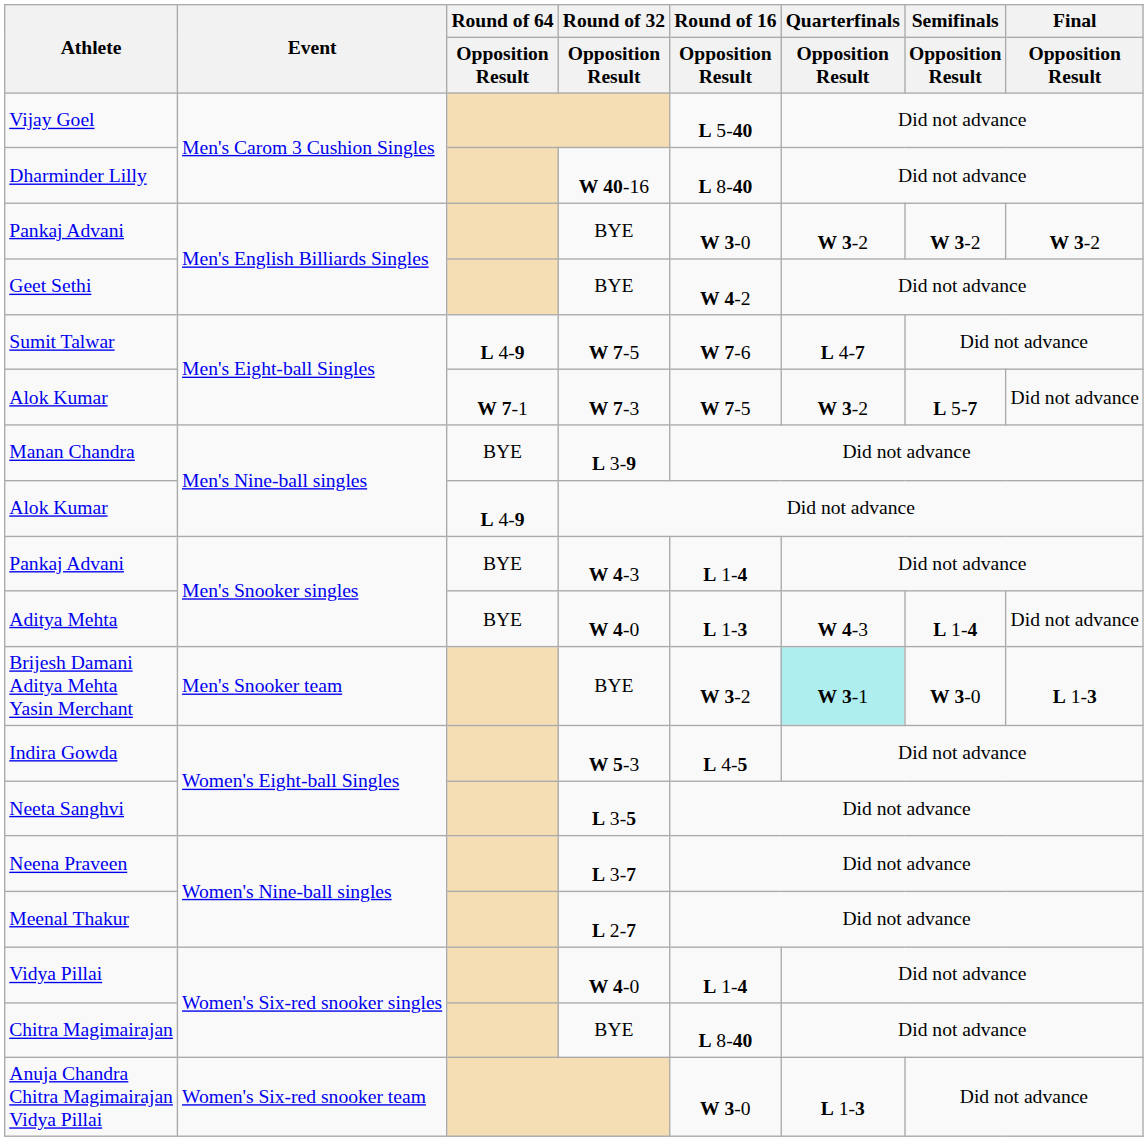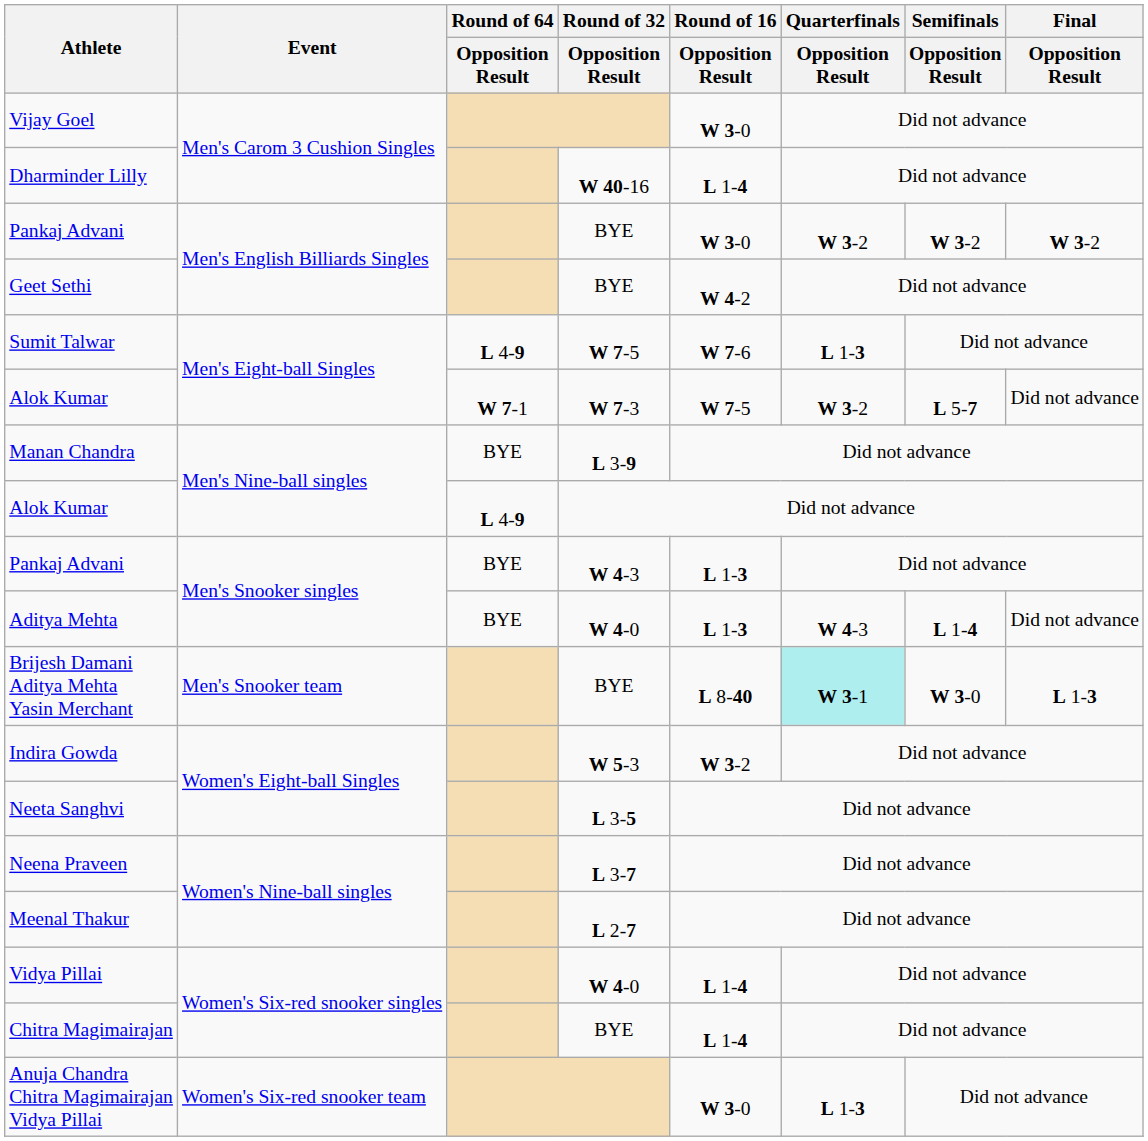 <table class=wikitable style="font-size:90%">
 <tr>
 <th rowspan=2>Athlete</th>
 <th rowspan=2>Event</th>
 <th>Round of 64</th>
 <th>Round of 32</th>
 <th>Round of 16</th>
 <th>Quarterfinals</th>
 <th>Semifinals</th>
 <th>Final</th>
 </tr>
 <tr>
 <th>Opposition<br>Result</th>
 <th>Opposition<br>Result</th>
 <th>Opposition<br>Result</th>
 <th>Opposition<br>Result</th>
 <th>Opposition<br>Result</th>
 <th>Opposition<br>Result</th>
 </tr>
 <tr>
 <td><a href='#'>Vijay Goel</a></td>
 <td rowspan=2><a href='#'>Men's Carom 3 Cushion Singles</a></td>
 <td style="background:wheat;" colspan=2></td>
-<td align=center><br><strong>L</strong> 5-<strong>40</strong></td>
+<td align=center><br><strong>W</strong> <strong>3</strong>-0</td>
 <td style="text-align:center;" colspan="7">Did not advance</td>
 </tr>
 <tr>
 <td><a href='#'>Dharminder Lilly</a></td>
 <td style="background:wheat;"></td>
 <td align=center><br><strong>W</strong> <strong>40</strong>-16</td>
-<td align=center><br><strong>L</strong> 8-<strong>40</strong></td>
+<td align=center><br><strong>L</strong> 1-<strong>4</strong></td>
 <td style="text-align:center;" colspan="7">Did not advance</td>
 </tr>
 <tr>
 <td><a href='#'>Pankaj Advani</a></td>
 <td rowspan=2><a href='#'>Men's English Billiards Singles</a></td>
 <td style="background:wheat;"></td>
 <td align=center>BYE</td>
 <td align=center><br><strong>W</strong> <strong>3</strong>-0</td>
 <td align=center><br><strong>W</strong> <strong>3</strong>-2</td>
 <td align=center><br><strong>W</strong> <strong>3</strong>-2</td>
 <td align=center><br><strong>W</strong> <strong>3</strong>-2<br></td>
 </tr>
 <tr>
 <td><a href='#'>Geet Sethi</a></td>
 <td style="background:wheat;"></td>
 <td align=center>BYE</td>
 <td align=center><br><strong>W</strong> <strong>4</strong>-2</td>
 <td style="text-align:center;" colspan="7">Did not advance</td>
 </tr>
 <tr>
 <td><a href='#'>Sumit Talwar</a></td>
 <td rowspan=2><a href='#'>Men's Eight-ball Singles</a></td>
 <td align=center><br><strong>L</strong> 4-<strong>9</strong></td>
 <td align=center><br><strong>W</strong> <strong>7</strong>-5</td>
 <td align=center><br><strong>W</strong> <strong>7</strong>-6</td>
-<td align=center><br><strong>L</strong> 4-<strong>7</strong></td>
+<td align=center><br><strong>L</strong> 1-<strong>3</strong></td>
 <td style="text-align:center;" colspan="7">Did not advance</td>
 </tr>
 <tr>
 <td><a href='#'>Alok Kumar</a></td>
 <td align=center><br><strong>W</strong> <strong>7</strong>-1</td>
 <td align=center><br><strong>W</strong> <strong>7</strong>-3</td>
 <td align=center><br><strong>W</strong> <strong>7</strong>-5</td>
 <td align=center><br><strong>W</strong> <strong>3</strong>-2</td>
 <td align=center><br><strong>L</strong> 5-<strong>7</strong><br></td>
 <td style="text-align:center;" colspan="7">Did not advance</td>
 </tr>
 <tr>
 <td><a href='#'>Manan Chandra</a></td>
 <td rowspan=2><a href='#'>Men's Nine-ball singles</a></td>
 <td align=center>BYE</td>
 <td align=center><br><strong>L</strong> 3-<strong>9</strong></td>
 <td style="text-align:center;" colspan="7">Did not advance</td>
 </tr>
 <tr>
 <td><a href='#'>Alok Kumar</a></td>
 <td align=center><br><strong>L</strong> 4-<strong>9</strong></td>
 <td style="text-align:center;" colspan="7">Did not advance</td>
 </tr>
 <tr>
 <td><a href='#'>Pankaj Advani</a></td>
 <td rowspan=2><a href='#'>Men's Snooker singles</a></td>
 <td align=center>BYE</td>
 <td align=center><br><strong>W</strong> <strong>4</strong>-3</td>
-<td align=center><br><strong>L</strong> 1-<strong>4</strong></td>
+<td align=center><br><strong>L</strong> 1-<strong>3</strong></td>
 <td style="text-align:center;" colspan="7">Did not advance</td>
 </tr>
 <tr>
 <td><a href='#'>Aditya Mehta</a></td>
 <td align=center>BYE</td>
 <td align=center><br><strong>W</strong> <strong>4</strong>-0</td>
 <td align=center><br><strong>L</strong> 1-<strong>3</strong></td>
 <td align=center><br><strong>W</strong> <strong>4</strong>-3</td>
 <td align=center><br><strong>L</strong> 1-<strong>4</strong><br></td>
 <td style="text-align:center;" colspan="7">Did not advance</td>
 </tr>
 <tr>
 <td><a href='#'>Brijesh Damani</a><br><a href='#'>Aditya Mehta</a><br><a href='#'>Yasin Merchant</a></td>
 <td><a href='#'>Men's Snooker team</a></td>
 <td style="background:wheat;"></td>
 <td align=center>BYE</td>
-<td align=center><br><strong>W</strong> <strong>3</strong>-2</td>
+<td align=center><br><strong>L</strong> 8-<strong>40</strong></td>
 <td align=center style="background: paleturquoise;"><br><strong>W</strong> <strong>3</strong>-1</td>
 <td align=center><br><strong>W</strong> <strong>3</strong>-0</td>
 <td align=center><br><strong>L</strong> 1-<strong>3</strong><br></td>
 </tr>
 <tr>
 <td><a href='#'>Indira Gowda</a></td>
 <td rowspan=2><a href='#'>Women's Eight-ball Singles</a></td>
 <td style="background:wheat;"></td>
 <td align=center><br><strong>W</strong> <strong>5</strong>-3</td>
-<td align=center><br><strong>L</strong> 4-<strong>5</strong></td>
+<td align=center><br><strong>W</strong> <strong>3</strong>-2</td>
 <td style="text-align:center;" colspan="7">Did not advance</td>
 </tr>
 <tr>
 <td><a href='#'>Neeta Sanghvi</a></td>
 <td style="background:wheat;"></td>
 <td align=center><br><strong>L</strong> 3-<strong>5</strong></td>
 <td style="text-align:center;" colspan="7">Did not advance</td>
 </tr>
 <tr>
 <td><a href='#'>Neena Praveen</a></td>
 <td rowspan=2><a href='#'>Women's Nine-ball singles</a></td>
 <td style="background:wheat;"></td>
 <td align=center><br><strong>L</strong> 3-<strong>7</strong></td>
 <td style="text-align:center;" colspan="7">Did not advance</td>
 </tr>
 <tr>
 <td><a href='#'>Meenal Thakur</a></td>
 <td style="background:wheat;"></td>
 <td align=center><br><strong>L</strong> 2-<strong>7</strong></td>
 <td style="text-align:center;" colspan="7">Did not advance</td>
 </tr>
 <tr>
 <td><a href='#'>Vidya Pillai</a></td>
 <td rowspan=2><a href='#'>Women's Six-red snooker singles</a></td>
 <td style="background:wheat;"></td>
 <td align=center><br><strong>W</strong> <strong>4</strong>-0</td>
 <td align=center><br><strong>L</strong> 1-<strong>4</strong></td>
 <td style="text-align:center;" colspan="7">Did not advance</td>
 </tr>
 <tr>
 <td><a href='#'>Chitra Magimairajan</a></td>
 <td style="background:wheat;"></td>
 <td align=center>BYE</td>
-<td align=center><br><strong>L</strong> 8-<strong>40</strong></td>
+<td align=center><br><strong>L</strong> 1-<strong>4</strong></td>
 <td style="text-align:center;" colspan="7">Did not advance</td>
 </tr>
 <tr>
 <td><a href='#'>Anuja Chandra</a><br><a href='#'>Chitra Magimairajan</a><br><a href='#'>Vidya Pillai</a></td>
 <td><a href='#'>Women's Six-red snooker team</a></td>
 <td style="background:wheat;" colspan=2></td>
 <td align=center><br><strong>W</strong> <strong>3</strong>-0</td>
 <td align=center><br><strong>L</strong> 1-<strong>3</strong></td>
 <td style="text-align:center;" colspan="7">Did not advance</td>
 </tr>
 </table>
